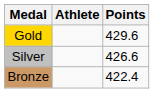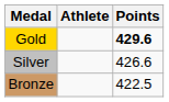 <table class="wikitable">
 <tr>
 <th>Medal</th>
 <th>Athlete</th>
 <th>Points</th>
 </tr>
 <tr>
 <td style="text-align:center;background-color:gold;">Gold</td>
 <td></td>
-<td>429.6</td>
+<td><strong>429.6</strong></td>
 </tr>
 <tr>
 <td style="text-align:center;background-color:silver;">Silver</td>
 <td></td>
 <td>426.6</td>
 </tr>
 <tr>
 <td style="text-align:center;background-color:#CC9966;">Bronze</td>
 <td></td>
-<td>422.4</td>
+<td>422.5</td>
 </tr>
 </table>
